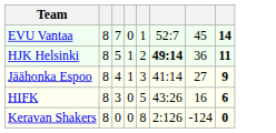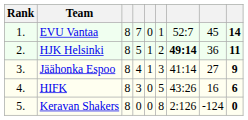 <table class="wikitable" style="text-align:center; background-color:#F0FFF0">
 <tr>
+<th>Rank</th>
 <th>Team</th>
 <th></th>
 <th></th>
 <th></th>
 <th></th>
 <th></th>
 <th></th>
 <th></th>
 </tr>
 <tr>
+<td>1.</td>
 <td align="left"><a href='#'>EVU Vantaa</a></td>
 <td>8</td>
 <td>7</td>
 <td>0</td>
 <td>1</td>
 <td>52:7</td>
 <td>45</td>
 <td><strong>14</strong></td>
 </tr>
 <tr>
+<td>2.</td>
 <td align="left"><a href='#'>HJK Helsinki</a></td>
 <td>8</td>
 <td>5</td>
 <td>1</td>
 <td>2</td>
 <td><strong>49:14</strong></td>
 <td>36</td>
 <td><strong>11</strong></td>
 </tr>
 <tr style="background-color:#FFFFF0">
+<td>3.</td>
 <td align="left"><a href='#'>Jäähonka Espoo</a></td>
 <td>8</td>
 <td>4</td>
 <td>1</td>
 <td>3</td>
 <td>41:14</td>
 <td>27</td>
 <td><strong>9</strong></td>
 </tr>
 <tr style="background-color:#FFFFF0">
+<td>4.</td>
 <td align="left"><a href='#'>HIFK</a></td>
 <td>8</td>
 <td>3</td>
 <td>0</td>
 <td>5</td>
 <td>43:26</td>
 <td>16</td>
 <td><strong>6</strong></td>
 </tr>
 <tr style="background-color:#FFFFF0">
+<td>5.</td>
 <td align="left"><a href='#'>Keravan Shakers</a></td>
 <td>8</td>
 <td>0</td>
 <td>0</td>
 <td>8</td>
 <td>2:126</td>
 <td>-124</td>
 <td><strong>0</strong></td>
 </tr>
 </table>
